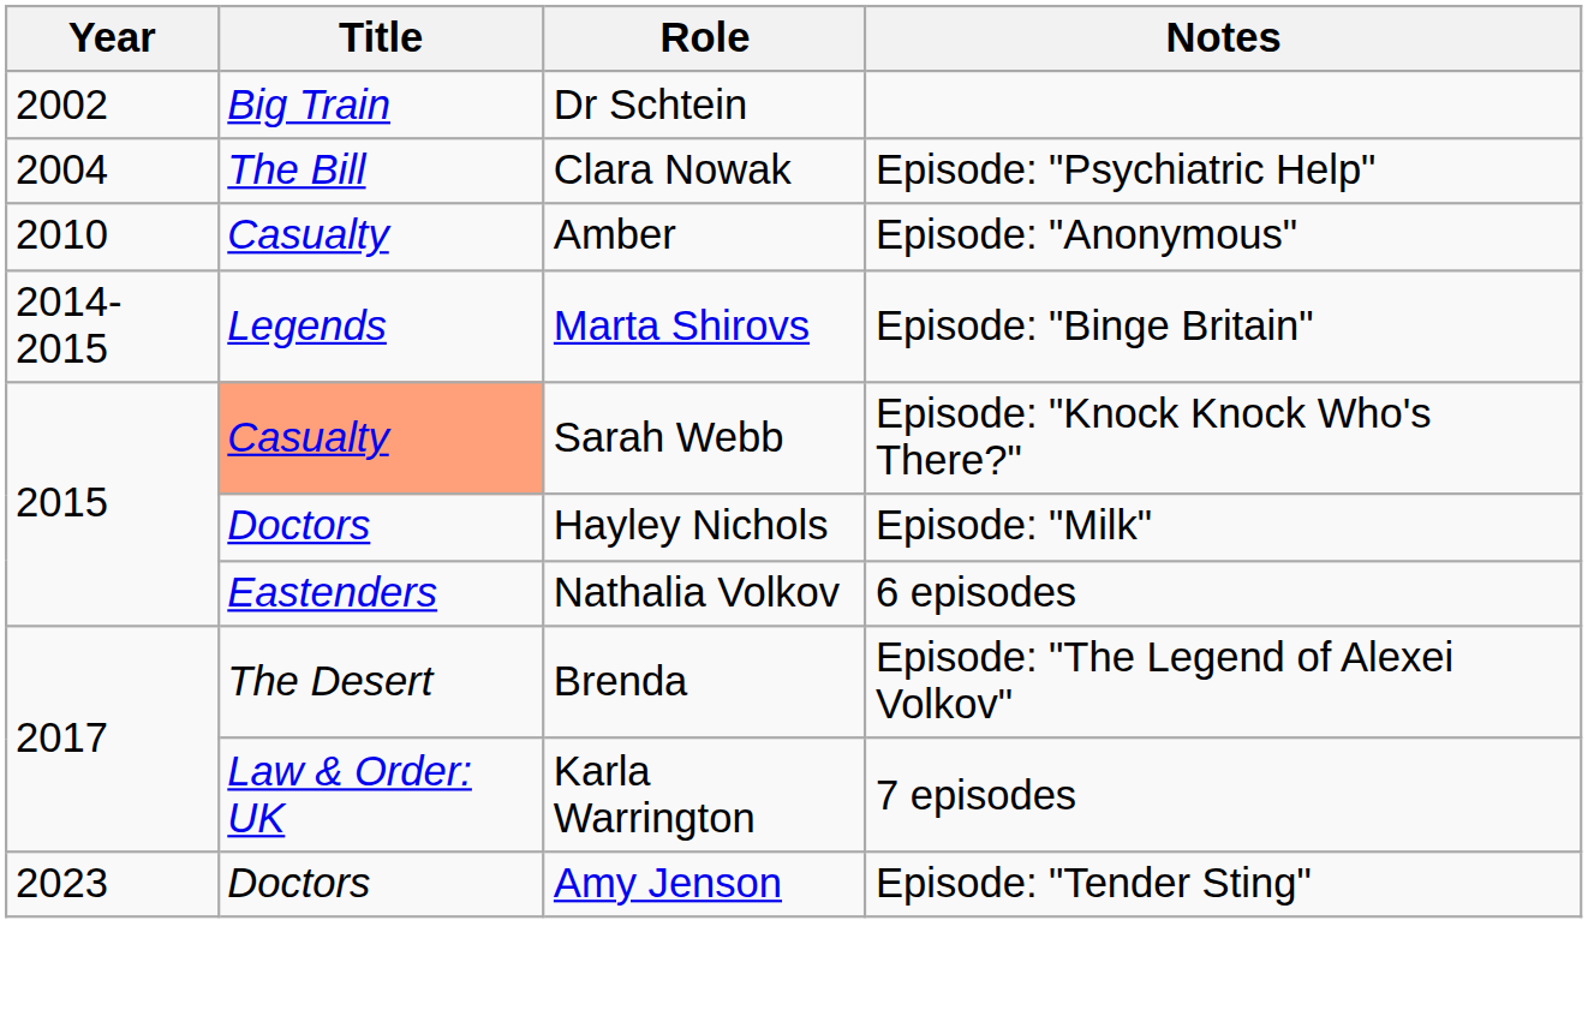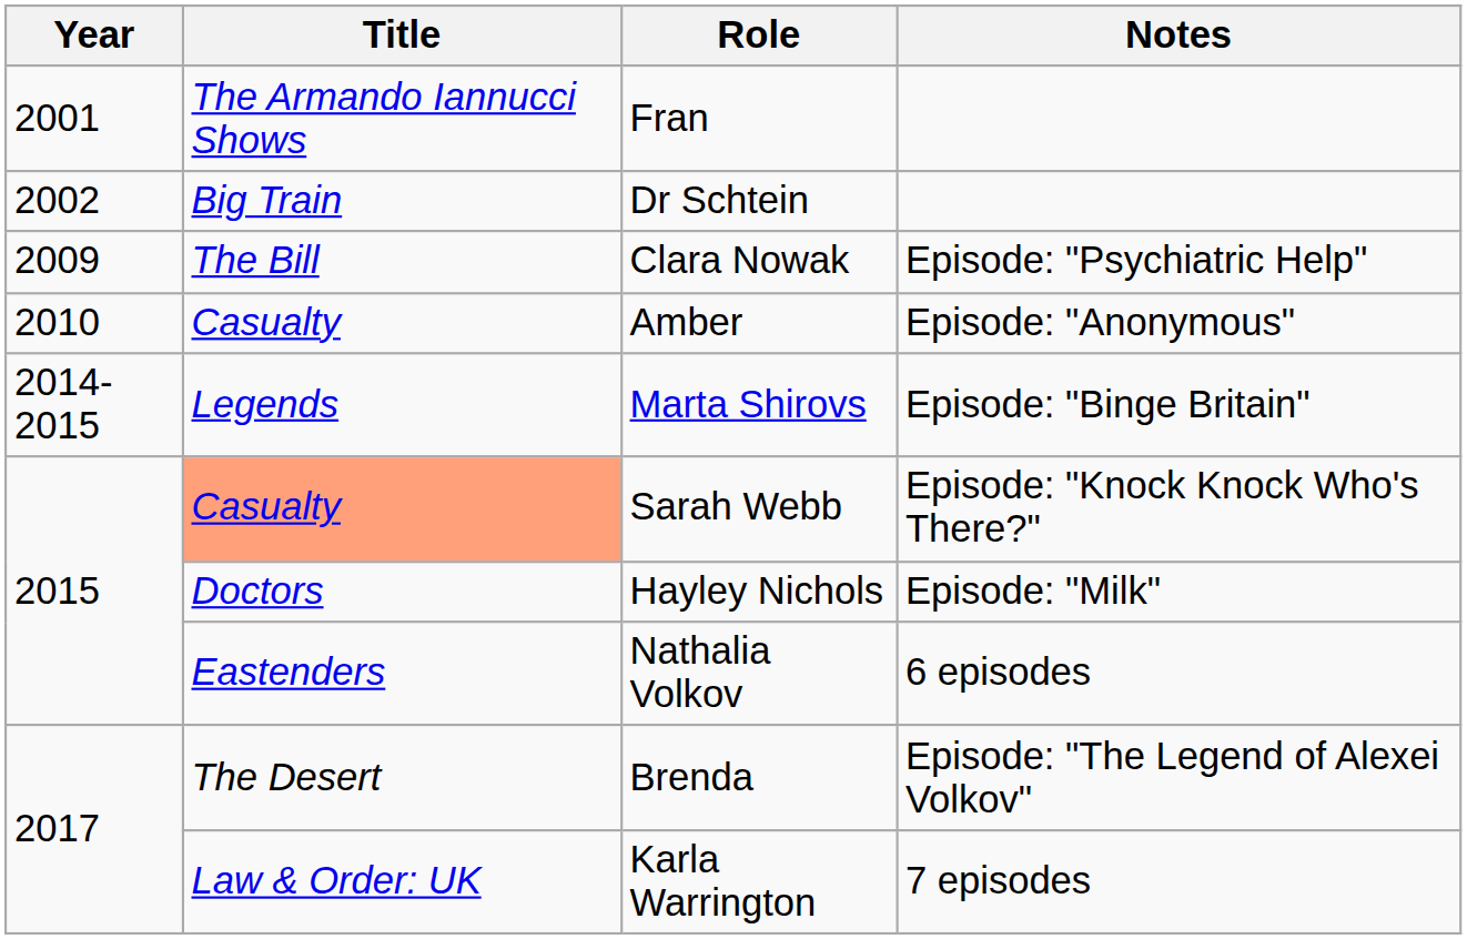 <table class="wikitable sortable">
 <tr>
 <th>Year</th>
 <th>Title</th>
 <th>Role</th>
 <th class="unsortable">Notes</th>
 </tr>
 <tr>
+<td>2001</td>
+<td><em><a href='#'>The Armando Iannucci Shows</a></em></td>
+<td>Fran</td>
+<td></td>
+</tr>
+<tr>
 <td>2002</td>
 <td><em><a href='#'>Big Train</a></em></td>
 <td>Dr Schtein</td>
 <td></td>
 </tr>
 <tr>
-<td>2004</td>
+<td>2009</td>
 <td><em><a href='#'>The Bill</a></em></td>
 <td>Clara Nowak</td>
 <td>Episode: "Psychiatric Help"</td>
 </tr>
 <tr>
 <td>2010</td>
 <td><em><a href='#'>Casualty</a></em></td>
 <td>Amber</td>
 <td>Episode: "Anonymous"</td>
 </tr>
 <tr>
 <td>2014-2015</td>
 <td><em><a href='#'>Legends</a></em></td>
 <td><a href='#'>Marta Shirovs</a></td>
 <td>Episode: "Binge Britain"</td>
 </tr>
 <tr>
 <td rowspan="3">2015</td>
 <td style="background: lightsalmon;"><em><a href='#'>Casualty</a></em></td>
 <td>Sarah Webb</td>
 <td>Episode: "Knock Knock Who's There?"</td>
 </tr>
 <tr>
 <td><a href='#'><em>Doctors</em></a></td>
 <td>Hayley Nichols</td>
 <td>Episode: "Milk"</td>
 </tr>
 <tr>
 <td><em><a href='#'>Eastenders</a></em></td>
 <td>Nathalia Volkov</td>
 <td>6 episodes</td>
 </tr>
 <tr>
 <td rowspan="2">2017</td>
 <td><em>The Desert</em></td>
 <td>Brenda</td>
 <td>Episode: "The Legend of Alexei Volkov"</td>
 </tr>
 <tr>
 <td><em><a href='#'>Law & Order: UK</a></em></td>
 <td>Karla Warrington</td>
 <td>7 episodes</td>
 </tr>
-<tr>
-<td>2023</td>
-<td><em>Doctors</em></td>
-<td><a href='#'>Amy Jenson</a></td>
-<td>Episode: "Tender Sting"</td>
-</tr>
 </table>
